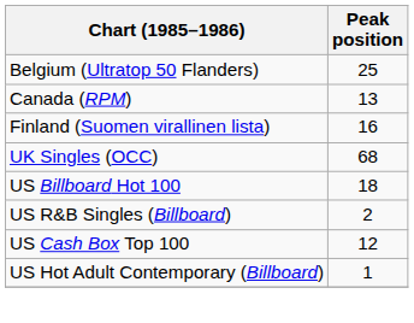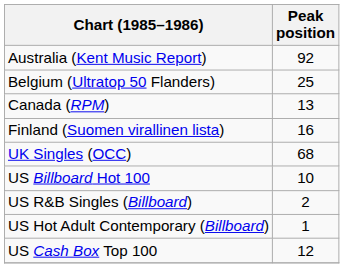 <table class="wikitable sortable">
 <tr>
 <th>Chart (1985–1986)</th>
 <th>Peak<br>position</th>
+</tr>
+<tr>
+<td>Australia (<a href='#'>Kent Music Report</a>)</td>
+<td style="text-align:center;">92</td>
 </tr>
 <tr>
 <td>Belgium (<a href='#'>Ultratop 50</a> Flanders)</td>
 <td align="center">25</td>
 </tr>
 <tr>
 <td>Canada (<em><a href='#'>RPM</a></em>)</td>
 <td align="center">13</td>
 </tr>
 <tr>
 <td>Finland (<a href='#'>Suomen virallinen lista</a>)</td>
 <td align="center">16</td>
 </tr>
 <tr>
 <td><a href='#'>UK Singles</a> (<a href='#'>OCC</a>)</td>
 <td align="center">68</td>
 </tr>
 <tr>
 <td>US <a href='#'><em>Billboard</em> Hot 100</a></td>
-<td align="center">18</td>
+<td align="center">10</td>
 </tr>
 <tr>
 <td>US R&B Singles (<em><a href='#'>Billboard</a></em>)</td>
 <td align="center">2</td>
 </tr>
 <tr>
+<td>US Hot Adult Contemporary (<em><a href='#'>Billboard</a></em>)</td>
+<td align="center">1</td>
+</tr>
+<tr>
 <td>US <a href='#'><em>Cash Box</em></a> Top 100</td>
 <td align="center">12</td>
 </tr>
 <tr>
-<td>US Hot Adult Contemporary (<em><a href='#'>Billboard</a></em>)</td>
-<td align="center">1</td>
-</tr>
-<tr>
 </tr>
 </table>
